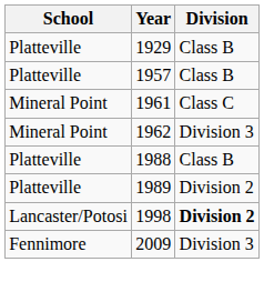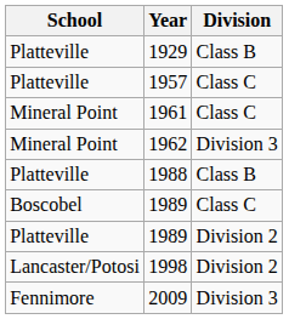 <table class="wikitable">
 <tr>
 <th>School</th>
 <th>Year</th>
 <th>Division</th>
 </tr>
 <tr>
 <td>Platteville</td>
 <td>1929</td>
 <td>Class B</td>
 </tr>
 <tr>
 <td>Platteville</td>
 <td>1957</td>
-<td>Class B</td>
+<td>Class C</td>
 </tr>
 <tr>
 <td>Mineral Point</td>
 <td>1961</td>
 <td>Class C</td>
 </tr>
 <tr>
 <td>Mineral Point</td>
 <td>1962</td>
 <td>Division 3</td>
 </tr>
 <tr>
 <td>Platteville</td>
 <td>1988</td>
 <td>Class B</td>
 </tr>
 <tr>
+<td>Boscobel</td>
+<td>1989</td>
+<td>Class C</td>
+</tr>
+<tr>
 <td>Platteville</td>
 <td>1989</td>
 <td>Division 2</td>
 </tr>
 <tr>
 <td>Lancaster/Potosi</td>
 <td>1998</td>
-<td><strong>Division 2</strong></td>
+<td>Division 2</td>
 </tr>
 <tr>
 <td>Fennimore</td>
 <td>2009</td>
 <td>Division 3</td>
 </tr>
 </table>
